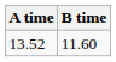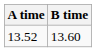 <table class="wikitable" border="1" align="upright">
 <tr>
 <th>A time</th>
 <th>B time</th>
 </tr>
 <tr>
 <td>13.52</td>
-<td>11.60</td>
+<td>13.60</td>
 </tr>
 </table>
